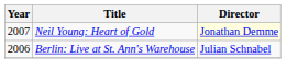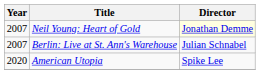 <table class="wikitable">
 <tr>
 <th>Year</th>
 <th>Title</th>
 <th>Director</th>
 </tr>
 <tr>
 <td>2007</td>
 <td><em><a href='#'>Neil Young: Heart of Gold</a></em></td>
 <td style="background: lightyellow;"><a href='#'>Jonathan Demme</a></td>
 </tr>
 <tr>
-<td>2006</td>
+<td>2007</td>
 <td><em><a href='#'>Berlin: Live at St. Ann's Warehouse</a></em></td>
 <td><a href='#'>Julian Schnabel</a></td>
 </tr>
 <tr>
+<td>2020</td>
+<td><em><a href='#'>American Utopia</a></em></td>
+<td><a href='#'>Spike Lee</a></td>
+</tr>
+<tr>
 </tr>
 </table>
